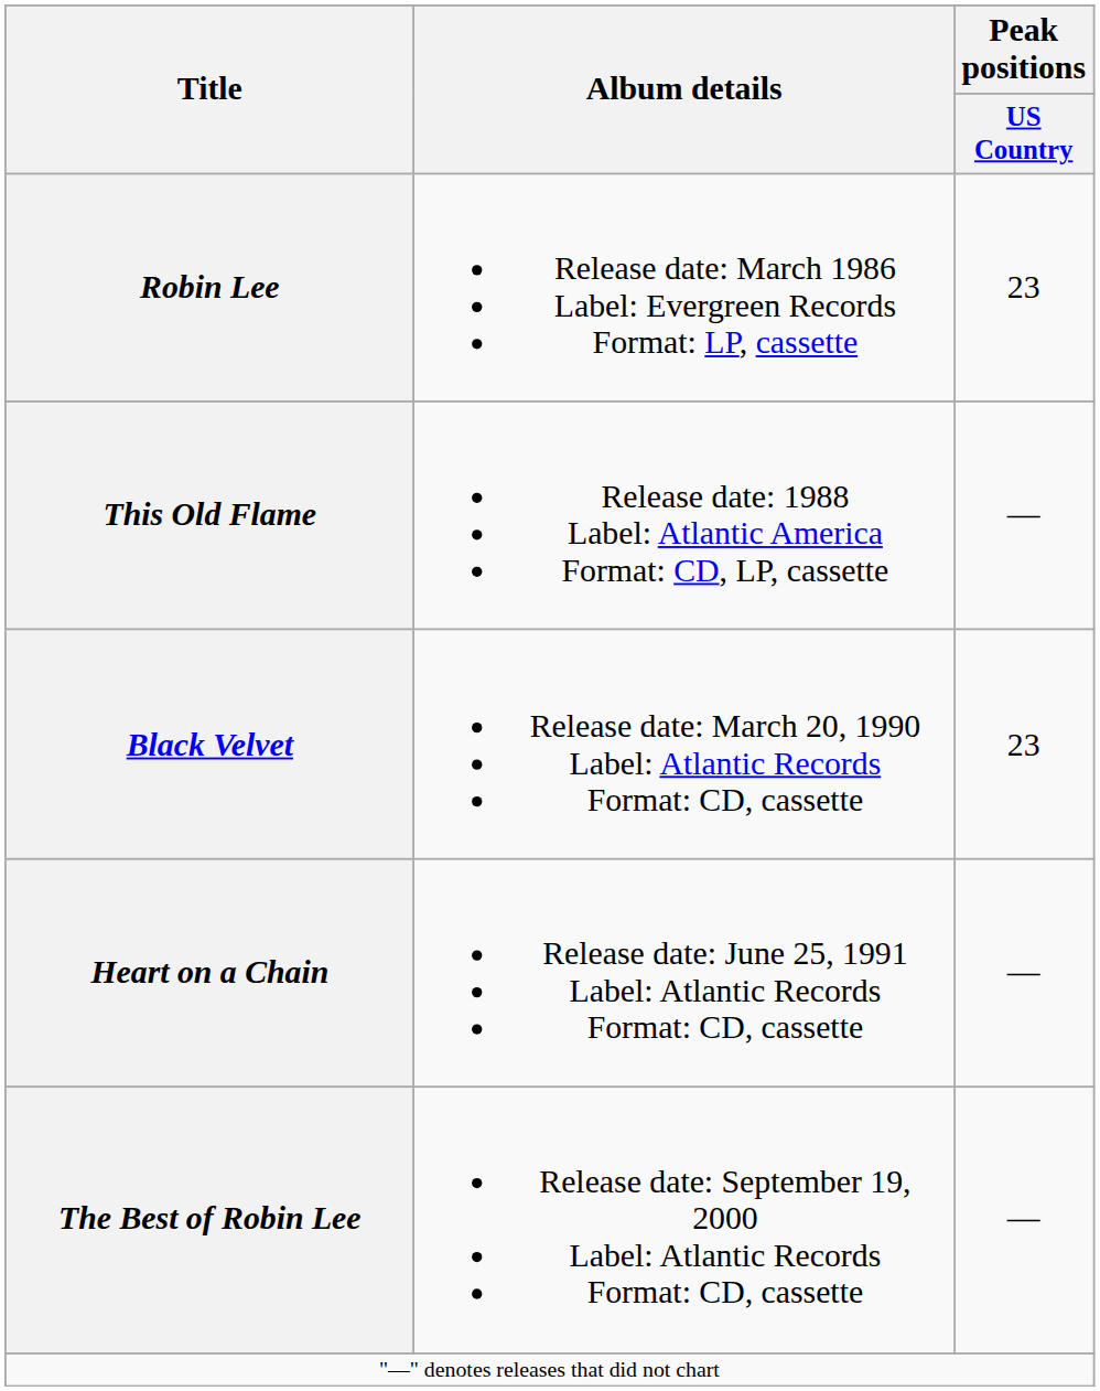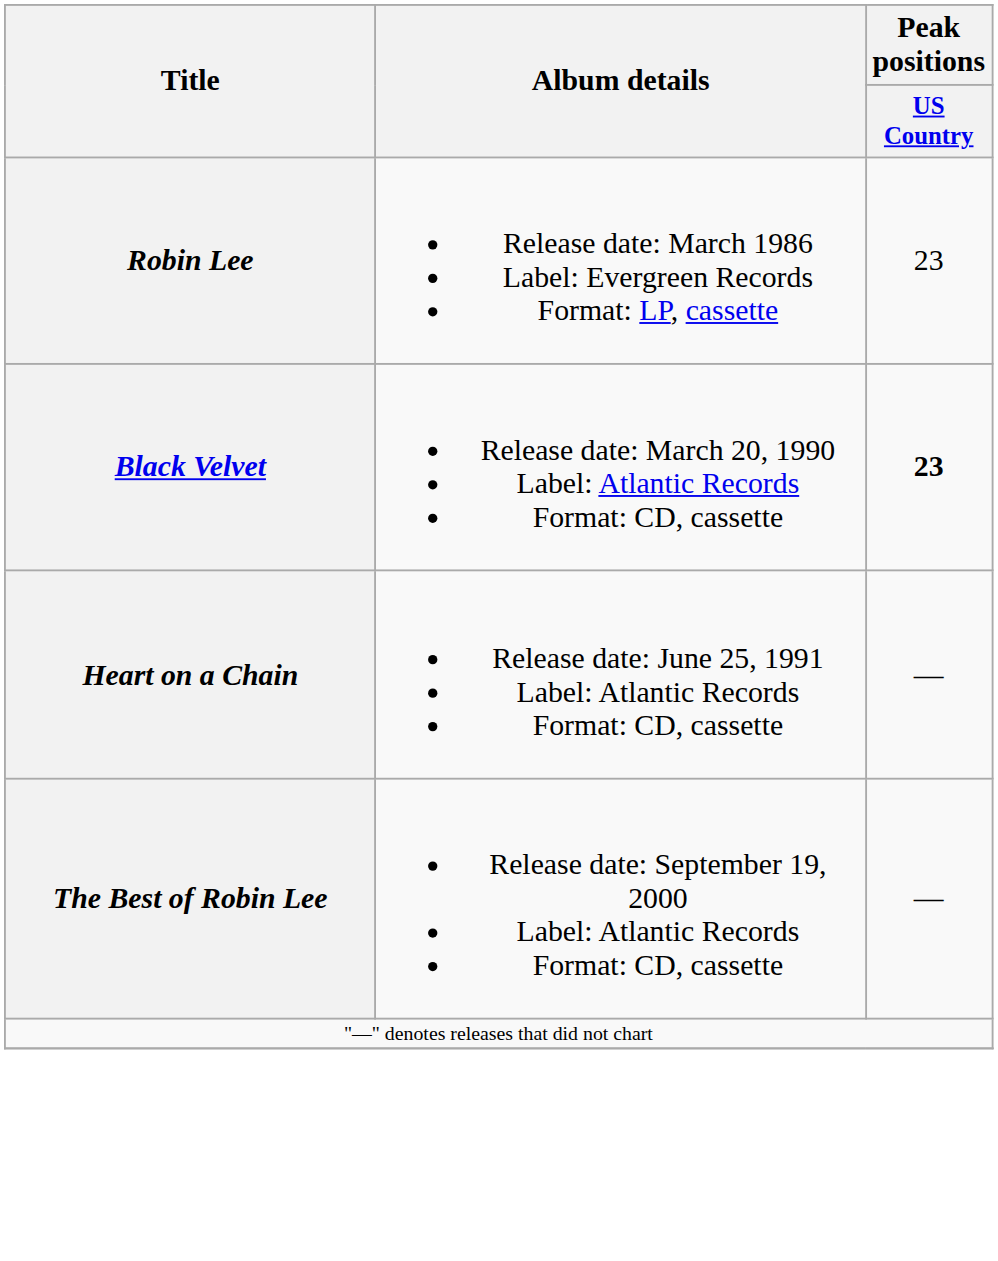 <table class="wikitable plainrowheaders" style="text-align:center;">
 <tr>
 <th rowspan="2" style="width:12em;">Title</th>
 <th rowspan="2" style="width:16em;">Album details</th>
 <th colspan="1">Peak positions</th>
 </tr>
 <tr style="font-size:smaller;">
 <th width="60"><a href='#'>US Country</a></th>
 </tr>
 <tr>
 <th scope="row"><em>Robin Lee</em></th>
 <td><br><ul><li>Release date: March 1986</li><li>Label: Evergreen Records</li><li>Format: <a href='#'>LP</a>, <a href='#'>cassette</a></li></ul></td>
 <td>23</td>
 </tr>
 <tr>
-<th scope="row"><em>This Old Flame</em></th>
-<td><br><ul><li>Release date: 1988</li><li>Label: <a href='#'>Atlantic America</a></li><li>Format: <a href='#'>CD</a>, LP, cassette</li></ul></td>
-<td>—</td>
-</tr>
-<tr>
 <th scope="row"><em><a href='#'>Black Velvet</a></em></th>
 <td><br><ul><li>Release date: March 20, 1990</li><li>Label: <a href='#'>Atlantic Records</a></li><li>Format: CD, cassette</li></ul></td>
-<td>23</td>
+<td><strong>23</strong></td>
 </tr>
 <tr>
 <th scope="row"><em>Heart on a Chain</em></th>
 <td><br><ul><li>Release date: June 25, 1991</li><li>Label: Atlantic Records</li><li>Format: CD, cassette</li></ul></td>
 <td>—</td>
 </tr>
 <tr>
 <th scope="row"><em>The Best of Robin Lee</em></th>
 <td><br><ul><li>Release date: September 19, 2000</li><li>Label: Atlantic Records</li><li>Format: CD, cassette</li></ul></td>
 <td>—</td>
 </tr>
 <tr>
 <td colspan="3" style="font-size:8pt">"—" denotes releases that did not chart</td>
 </tr>
 <tr>
 </tr>
 </table>
